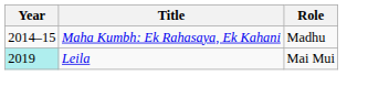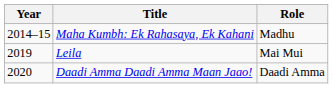 <table class="wikitable">
 <tr>
 <th>Year</th>
 <th>Title</th>
 <th>Role</th>
 </tr>
 <tr>
 <td>2014–15</td>
 <td><em><a href='#'>Maha Kumbh: Ek Rahasaya, Ek Kahani</a></em></td>
 <td>Madhu</td>
 </tr>
 <tr>
-<td style="background: paleturquoise;">2019</td>
+<td>2019</td>
 <td><em><a href='#'>Leila</a></em></td>
 <td>Mai Mui</td>
 </tr>
+<tr>
+<td>2020</td>
+<td><em><a href='#'>Daadi Amma Daadi Amma Maan Jaao!</a></em></td>
+<td>Daadi Amma</td>
+</tr>
 </table>
